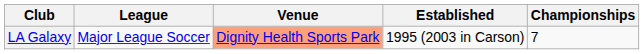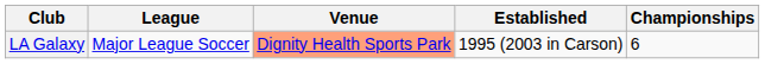 <table class="wikitable">
 <tr>
 <th scope="col">Club</th>
 <th scope="col">League</th>
 <th scope="col">Venue</th>
 <th scope="col">Established</th>
 <th scope="col">Championships</th>
 </tr>
 <tr>
 <th scope="row" style="font-weight:normal;text-align:left"><a href='#'>LA Galaxy</a></th>
 <td><a href='#'>Major League Soccer</a></td>
 <td style="background: lightsalmon;"><a href='#'>Dignity Health Sports Park</a></td>
 <td>1995 (2003 in Carson)</td>
-<td>7</td>
+<td>6</td>
 </tr>
 </table>
